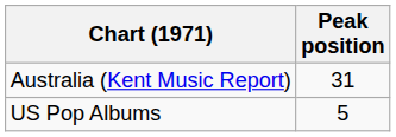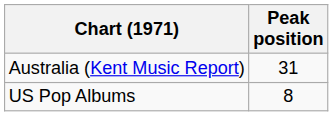 <table class="wikitable">
 <tr>
 <th>Chart (1971)</th>
 <th>Peak<br>position</th>
 </tr>
 <tr>
 <td>Australia (<a href='#'>Kent Music Report</a>)</td>
 <td style="text-align:center;">31</td>
 </tr>
 <tr>
 <td>US Pop Albums</td>
-<td align="center">5</td>
+<td align="center">8</td>
 </tr>
 </table>
